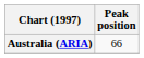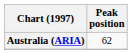 <table class="wikitable sortable plainrowheaders">
 <tr>
 <th>Chart (1997)</th>
 <th>Peak<br>position</th>
 </tr>
 <tr>
 <th scope="row">Australia (<a href='#'>ARIA</a>)</th>
-<td style="text-align:center;">66</td>
+<td style="text-align:center;">62</td>
 </tr>
 <tr>
 </tr>
 <tr>
 </tr>
 <tr>
 </tr>
 </table>
